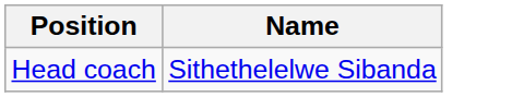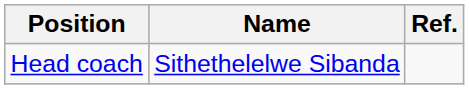 <table class="wikitable">
 <tr>
 <th>Position</th>
 <th>Name</th>
+<th>Ref.</th>
 </tr>
 <tr>
 <td><a href='#'>Head coach</a></td>
 <td><a href='#'>Sithethelelwe Sibanda</a></td>
+<td><br></td>
 </tr>
 </table>
